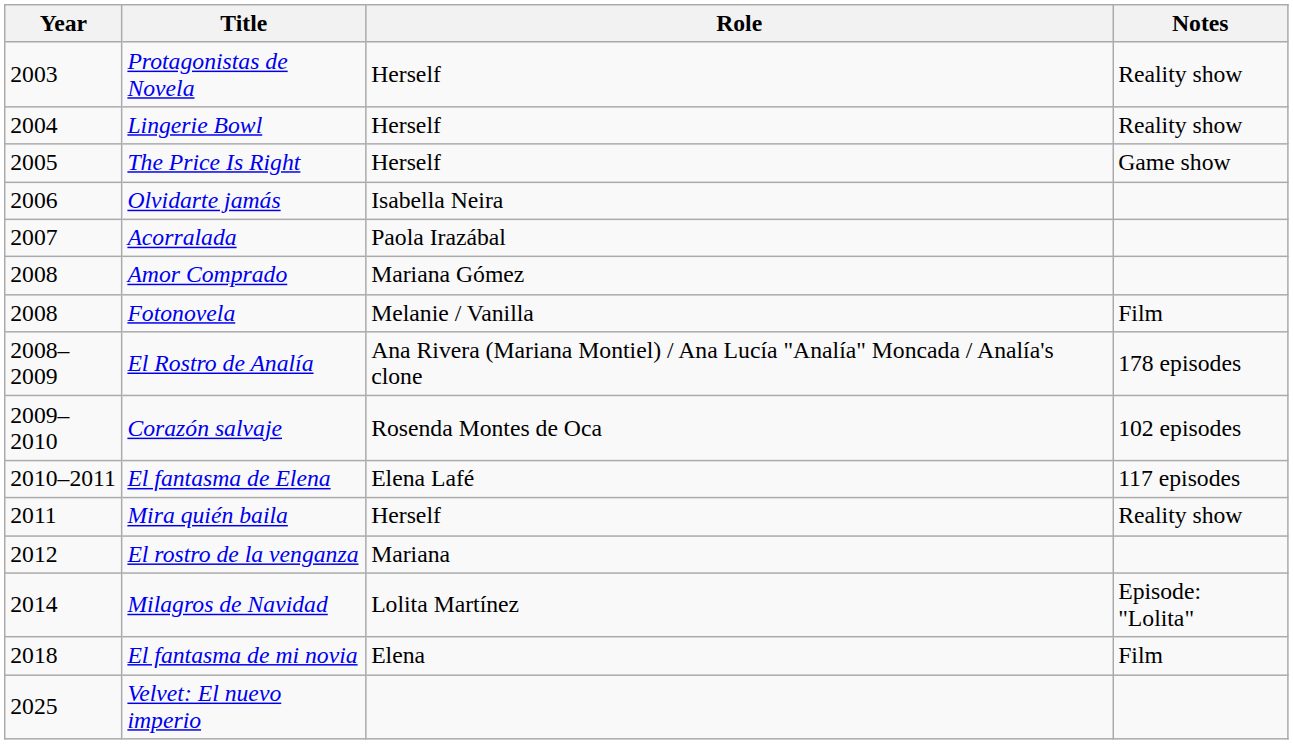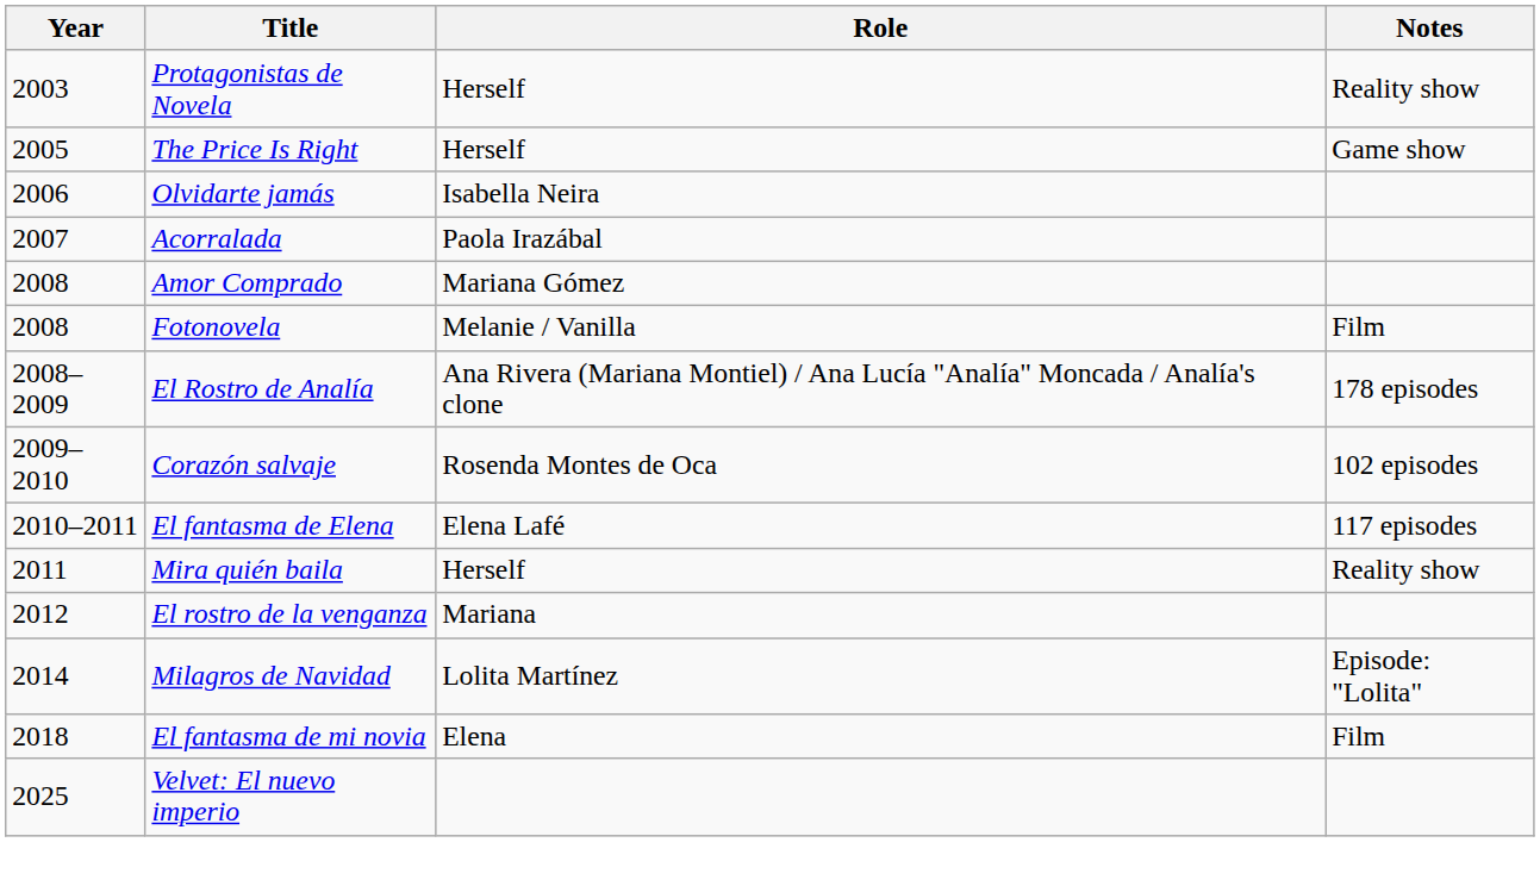 <table class="wikitable sortable">
 <tr>
 <th>Year</th>
 <th>Title</th>
 <th>Role</th>
 <th class=unsortable>Notes</th>
 </tr>
 <tr>
 <td>2003</td>
 <td><em><a href='#'>Protagonistas de Novela</a></em></td>
-<td>Herself</td>
-<td>Reality show</td>
-</tr>
-<tr>
-<td>2004</td>
-<td><em><a href='#'>Lingerie Bowl</a></em></td>
 <td>Herself</td>
 <td>Reality show</td>
 </tr>
 <tr>
 <td>2005</td>
 <td><em><a href='#'>The Price Is Right</a></em></td>
 <td>Herself</td>
 <td>Game show</td>
 </tr>
 <tr>
 <td>2006</td>
 <td><em><a href='#'>Olvidarte jamás</a></em></td>
 <td>Isabella Neira</td>
 <td></td>
 </tr>
 <tr>
 <td>2007</td>
 <td><em><a href='#'>Acorralada</a></em></td>
 <td>Paola Irazábal</td>
 <td></td>
 </tr>
 <tr>
 <td>2008</td>
 <td><em><a href='#'>Amor Comprado</a></em></td>
 <td>Mariana Gómez</td>
 <td></td>
 </tr>
 <tr>
 <td>2008</td>
 <td><em><a href='#'>Fotonovela</a></em></td>
 <td>Melanie / Vanilla</td>
 <td>Film</td>
 </tr>
 <tr>
 <td>2008–2009</td>
 <td><em><a href='#'>El Rostro de Analía</a></em></td>
 <td>Ana Rivera (Mariana Montiel) / Ana Lucía "Analía" Moncada / Analía's clone</td>
 <td>178 episodes</td>
 </tr>
 <tr>
 <td>2009–2010</td>
 <td><em><a href='#'>Corazón salvaje</a></em></td>
 <td>Rosenda Montes de Oca</td>
 <td>102 episodes</td>
 </tr>
 <tr>
 <td>2010–2011</td>
 <td><em><a href='#'>El fantasma de Elena</a></em></td>
 <td>Elena Lafé</td>
 <td>117 episodes</td>
 </tr>
 <tr>
 <td>2011</td>
 <td><em><a href='#'>Mira quién baila</a></em></td>
 <td>Herself</td>
 <td>Reality show</td>
 </tr>
 <tr>
 <td>2012</td>
 <td><em><a href='#'>El rostro de la venganza</a></em></td>
 <td>Mariana</td>
 <td></td>
 </tr>
 <tr>
 <td>2014</td>
 <td><em><a href='#'>Milagros de Navidad</a></em></td>
 <td>Lolita Martínez</td>
 <td>Episode: "Lolita"</td>
 </tr>
 <tr>
 <td>2018</td>
 <td><em><a href='#'>El fantasma de mi novia</a></em></td>
 <td>Elena</td>
 <td>Film</td>
 </tr>
 <tr>
 <td>2025</td>
 <td><em><a href='#'>Velvet: El nuevo imperio</a></em></td>
 <td></td>
 <td></td>
 </tr>
 </table>
